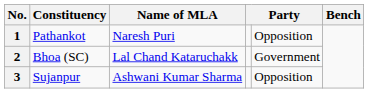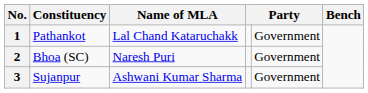 <table class="wikitable sortable">
 <tr>
 <th>No.</th>
 <th>Constituency</th>
 <th>Name of MLA</th>
 <th colspan="2">Party</th>
 <th>Bench</th>
 </tr>
 <tr>
 <th>1</th>
 <td><a href='#'>Pathankot</a></td>
-<td><a href='#'>Naresh Puri</a></td>
+<td><a href='#'>Lal Chand Kataruchakk</a></td>
 <td></td>
-<td>Opposition</td>
+<td>Government</td>
 </tr>
 <tr>
 <th>2</th>
 <td><a href='#'>Bhoa</a> (SC)</td>
-<td><a href='#'>Lal Chand Kataruchakk</a></td>
+<td><a href='#'>Naresh Puri</a></td>
 <td></td>
 <td>Government</td>
 </tr>
 <tr>
 <th>3</th>
 <td><a href='#'>Sujanpur</a></td>
 <td><a href='#'>Ashwani Kumar Sharma</a></td>
 <td></td>
-<td>Opposition</td>
+<td>Government</td>
 </tr>
 </table>
